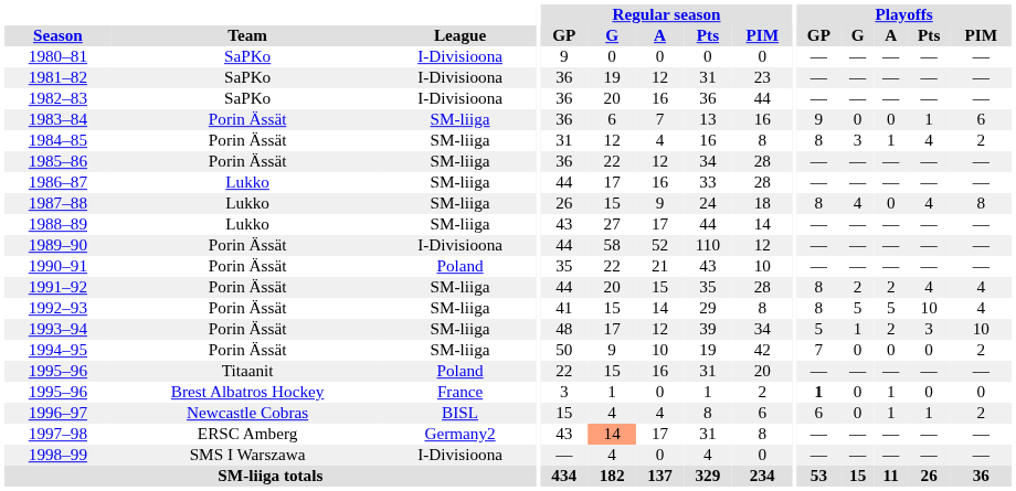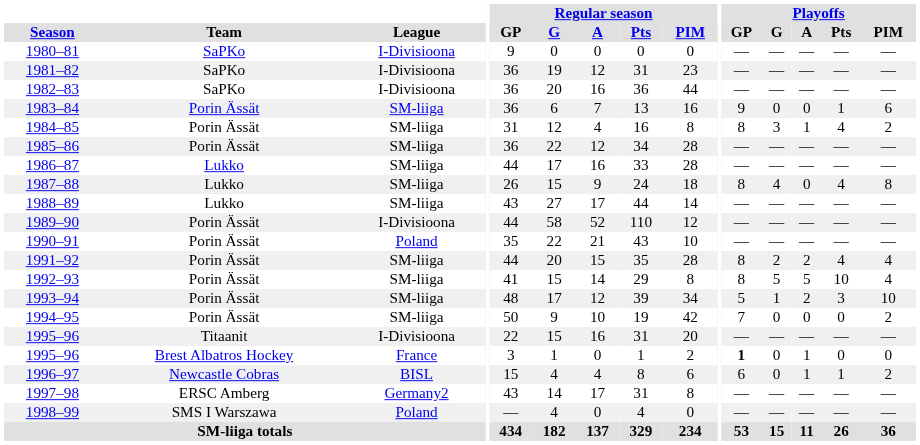 <table border="0" cellpadding="1" cellspacing="0" style="text-align:center; width:60em">
 <tr bgcolor="#e0e0e0">
 <th colspan="3" bgcolor="#ffffff"></th>
 <th rowspan="99" bgcolor="#ffffff"></th>
 <th colspan="5"><a href='#'>Regular season</a></th>
 <th rowspan="99" bgcolor="#ffffff"></th>
 <th colspan="5"><a href='#'>Playoffs</a></th>
 </tr>
 <tr bgcolor="#e0e0e0">
 <th><a href='#'>Season</a></th>
 <th>Team</th>
 <th>League</th>
 <th>GP</th>
 <th><a href='#'>G</a></th>
 <th><a href='#'>A</a></th>
 <th><a href='#'>Pts</a></th>
 <th><a href='#'>PIM</a></th>
 <th>GP</th>
 <th>G</th>
 <th>A</th>
 <th>Pts</th>
 <th>PIM</th>
 </tr>
 <tr>
 <td><a href='#'>1980–81</a></td>
 <td><a href='#'>SaPKo</a></td>
 <td><a href='#'>I-Divisioona</a></td>
 <td>9</td>
 <td>0</td>
 <td>0</td>
 <td>0</td>
 <td>0</td>
 <td>—</td>
 <td>—</td>
 <td>—</td>
 <td>—</td>
 <td>—</td>
 </tr>
 <tr bgcolor="#f0f0f0">
 <td><a href='#'>1981–82</a></td>
 <td>SaPKo</td>
 <td>I-Divisioona</td>
 <td>36</td>
 <td>19</td>
 <td>12</td>
 <td>31</td>
 <td>23</td>
 <td>—</td>
 <td>—</td>
 <td>—</td>
 <td>—</td>
 <td>—</td>
 </tr>
 <tr>
 <td><a href='#'>1982–83</a></td>
 <td>SaPKo</td>
 <td>I-Divisioona</td>
 <td>36</td>
 <td>20</td>
 <td>16</td>
 <td>36</td>
 <td>44</td>
 <td>—</td>
 <td>—</td>
 <td>—</td>
 <td>—</td>
 <td>—</td>
 </tr>
 <tr bgcolor="#f0f0f0">
 <td><a href='#'>1983–84</a></td>
 <td><a href='#'>Porin Ässät</a></td>
 <td><a href='#'>SM-liiga</a></td>
 <td>36</td>
 <td>6</td>
 <td>7</td>
 <td>13</td>
 <td>16</td>
 <td>9</td>
 <td>0</td>
 <td>0</td>
 <td>1</td>
 <td>6</td>
 </tr>
 <tr>
 <td><a href='#'>1984–85</a></td>
 <td>Porin Ässät</td>
 <td>SM-liiga</td>
 <td>31</td>
 <td>12</td>
 <td>4</td>
 <td>16</td>
 <td>8</td>
 <td>8</td>
 <td>3</td>
 <td>1</td>
 <td>4</td>
 <td>2</td>
 </tr>
 <tr bgcolor="#f0f0f0">
 <td><a href='#'>1985–86</a></td>
 <td>Porin Ässät</td>
 <td>SM-liiga</td>
 <td>36</td>
 <td>22</td>
 <td>12</td>
 <td>34</td>
 <td>28</td>
 <td>—</td>
 <td>—</td>
 <td>—</td>
 <td>—</td>
 <td>—</td>
 </tr>
 <tr>
 <td><a href='#'>1986–87</a></td>
 <td><a href='#'>Lukko</a></td>
 <td>SM-liiga</td>
 <td>44</td>
 <td>17</td>
 <td>16</td>
 <td>33</td>
 <td>28</td>
 <td>—</td>
 <td>—</td>
 <td>—</td>
 <td>—</td>
 <td>—</td>
 </tr>
 <tr bgcolor="#f0f0f0">
 <td><a href='#'>1987–88</a></td>
 <td>Lukko</td>
 <td>SM-liiga</td>
 <td>26</td>
 <td>15</td>
 <td>9</td>
 <td>24</td>
 <td>18</td>
 <td>8</td>
 <td>4</td>
 <td>0</td>
 <td>4</td>
 <td>8</td>
 </tr>
 <tr>
 <td><a href='#'>1988–89</a></td>
 <td>Lukko</td>
 <td>SM-liiga</td>
 <td>43</td>
 <td>27</td>
 <td>17</td>
 <td>44</td>
 <td>14</td>
 <td>—</td>
 <td>—</td>
 <td>—</td>
 <td>—</td>
 <td>—</td>
 </tr>
 <tr bgcolor="#f0f0f0">
 <td><a href='#'>1989–90</a></td>
 <td>Porin Ässät</td>
 <td>I-Divisioona</td>
 <td>44</td>
 <td>58</td>
 <td>52</td>
 <td>110</td>
 <td>12</td>
 <td>—</td>
 <td>—</td>
 <td>—</td>
 <td>—</td>
 <td>—</td>
 </tr>
 <tr>
 <td><a href='#'>1990–91</a></td>
 <td>Porin Ässät</td>
 <td><a href='#'>Poland</a></td>
 <td>35</td>
 <td>22</td>
 <td>21</td>
 <td>43</td>
 <td>10</td>
 <td>—</td>
 <td>—</td>
 <td>—</td>
 <td>—</td>
 <td>—</td>
 </tr>
 <tr bgcolor="#f0f0f0">
 <td><a href='#'>1991–92</a></td>
 <td>Porin Ässät</td>
 <td>SM-liiga</td>
 <td>44</td>
 <td>20</td>
 <td>15</td>
 <td>35</td>
 <td>28</td>
 <td>8</td>
 <td>2</td>
 <td>2</td>
 <td>4</td>
 <td>4</td>
 </tr>
 <tr>
 <td><a href='#'>1992–93</a></td>
 <td>Porin Ässät</td>
 <td>SM-liiga</td>
 <td>41</td>
 <td>15</td>
 <td>14</td>
 <td>29</td>
 <td>8</td>
 <td>8</td>
 <td>5</td>
 <td>5</td>
 <td>10</td>
 <td>4</td>
 </tr>
 <tr bgcolor="#f0f0f0">
 <td><a href='#'>1993–94</a></td>
 <td>Porin Ässät</td>
 <td>SM-liiga</td>
 <td>48</td>
 <td>17</td>
 <td>12</td>
 <td>39</td>
 <td>34</td>
 <td>5</td>
 <td>1</td>
 <td>2</td>
 <td>3</td>
 <td>10</td>
 </tr>
 <tr>
 <td><a href='#'>1994–95</a></td>
 <td>Porin Ässät</td>
 <td>SM-liiga</td>
 <td>50</td>
 <td>9</td>
 <td>10</td>
 <td>19</td>
 <td>42</td>
 <td>7</td>
 <td>0</td>
 <td>0</td>
 <td>0</td>
 <td>2</td>
 </tr>
 <tr bgcolor="#f0f0f0">
 <td><a href='#'>1995–96</a></td>
 <td>Titaanit</td>
-<td><a href='#'>Poland</a></td>
+<td>I-Divisioona</td>
 <td>22</td>
 <td>15</td>
 <td>16</td>
 <td>31</td>
 <td>20</td>
 <td>—</td>
 <td>—</td>
 <td>—</td>
 <td>—</td>
 <td>—</td>
 </tr>
 <tr>
 <td><a href='#'>1995–96</a></td>
 <td><a href='#'>Brest Albatros Hockey</a></td>
 <td><a href='#'>France</a></td>
 <td>3</td>
 <td>1</td>
 <td>0</td>
 <td>1</td>
 <td>2</td>
 <td><strong>1</strong></td>
 <td>0</td>
 <td>1</td>
 <td>0</td>
 <td>0</td>
 </tr>
 <tr bgcolor="#f0f0f0">
 <td><a href='#'>1996–97</a></td>
 <td><a href='#'>Newcastle Cobras</a></td>
 <td><a href='#'>BISL</a></td>
 <td>15</td>
 <td>4</td>
 <td>4</td>
 <td>8</td>
 <td>6</td>
 <td>6</td>
 <td>0</td>
 <td>1</td>
 <td>1</td>
 <td>2</td>
 </tr>
 <tr>
 <td><a href='#'>1997–98</a></td>
 <td>ERSC Amberg</td>
 <td><a href='#'>Germany2</a></td>
 <td>43</td>
-<td style="background: lightsalmon;">14</td>
+<td>14</td>
 <td>17</td>
 <td>31</td>
 <td>8</td>
 <td>—</td>
 <td>—</td>
 <td>—</td>
 <td>—</td>
 <td>—</td>
 </tr>
 <tr bgcolor="#f0f0f0">
 <td><a href='#'>1998–99</a></td>
 <td>SMS I Warszawa</td>
-<td>I-Divisioona</td>
+<td><a href='#'>Poland</a></td>
 <td>—</td>
 <td>4</td>
 <td>0</td>
 <td>4</td>
 <td>0</td>
 <td>—</td>
 <td>—</td>
 <td>—</td>
 <td>—</td>
 <td>—</td>
 </tr>
 <tr>
 </tr>
 <tr ALIGN="center" bgcolor="#e0e0e0">
 <th colspan="3">SM-liiga totals</th>
 <th ALIGN="center">434</th>
 <th ALIGN="center">182</th>
 <th ALIGN="center">137</th>
 <th ALIGN="center">329</th>
 <th ALIGN="center">234</th>
 <th ALIGN="center">53</th>
 <th ALIGN="center">15</th>
 <th ALIGN="center">11</th>
 <th ALIGN="center">26</th>
 <th ALIGN="center">36</th>
 </tr>
 </table>
